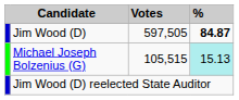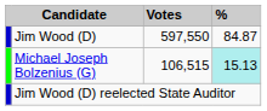 <table class="wikitable">
 <tr bgcolor="CCCCCC">
 <td colspan="2" rowspan="1" align="center" valign="top"><strong>Candidate</strong></td>
 <td valign="top"><strong>Votes</strong></td>
 <td valign="top"><strong>%</strong></td>
 </tr>
 <tr>
 <td style="color:inherit;background:#0000cd"></td>
 <td width=150px>Jim Wood (D)</td>
-<td align="right" width=75px>597,505</td>
-<td align="right" width=50px><strong>84.87</strong></td>
+<td align="right" width=75px>597,550</td>
+<td align="right" width=50px>84.87</td>
 </tr>
 <tr>
 <td style="color:inherit;background:#00FF00"></td>
 <td><a href='#'>Michael Joseph Bolzenius (G)</a></td>
-<td align="right">105,515</td>
+<td align="right">106,515</td>
 <td align="right" style="background: paleturquoise;">15.13</td>
 </tr>
 <tr>
 <td style="color:inherit;background:#0000cd"></td>
 <td colspan="3">Jim Wood (D) reelected State Auditor</td>
 </tr>
 </table>
